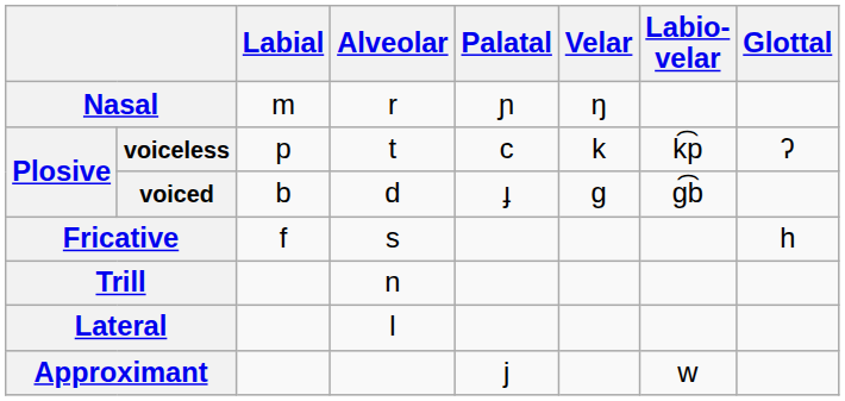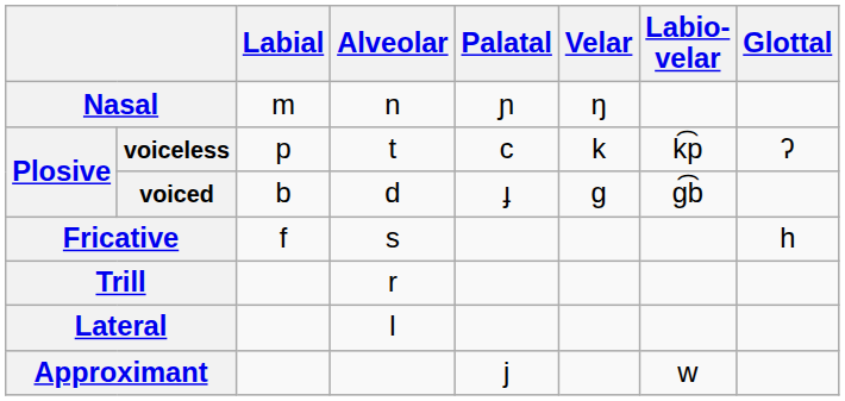 <table class="wikitable" style="text-align:center">
 <tr>
 <th colspan="2"></th>
 <th><a href='#'>Labial</a></th>
 <th><a href='#'>Alveolar</a></th>
 <th><a href='#'>Palatal</a></th>
 <th><a href='#'>Velar</a></th>
 <th><a href='#'>Labio-<br>velar</a></th>
 <th><a href='#'>Glottal</a></th>
 </tr>
 <tr>
 <th colspan="2"><a href='#'>Nasal</a></th>
 <td>m</td>
-<td>r</td>
+<td>n</td>
 <td>ɲ</td>
 <td>ŋ</td>
 <td></td>
 <td></td>
 </tr>
 <tr>
 <th rowspan="2"><a href='#'>Plosive</a></th>
 <th><small>voiceless</small></th>
 <td>p</td>
 <td>t</td>
 <td>c</td>
 <td>k</td>
 <td>k͡p</td>
 <td>ʔ</td>
 </tr>
 <tr>
 <th><small>voiced</small></th>
 <td>b</td>
 <td>d</td>
 <td>ɟ</td>
 <td>ɡ</td>
 <td>ɡ͡b</td>
 <td></td>
 </tr>
 <tr>
 <th colspan="2"><a href='#'>Fricative</a></th>
 <td>f</td>
 <td>s</td>
 <td></td>
 <td></td>
 <td></td>
 <td>h</td>
 </tr>
 <tr>
 <th colspan="2"><a href='#'>Trill</a></th>
 <td></td>
-<td>n</td>
+<td>r</td>
 <td></td>
 <td></td>
 <td></td>
 <td></td>
 </tr>
 <tr>
 <th colspan="2"><a href='#'>Lateral</a></th>
 <td></td>
 <td>l</td>
 <td></td>
 <td></td>
 <td></td>
 <td></td>
 </tr>
 <tr>
 <th colspan="2"><a href='#'>Approximant</a></th>
 <td></td>
 <td></td>
 <td>j</td>
 <td></td>
 <td>w</td>
 <td></td>
 </tr>
 </table>
